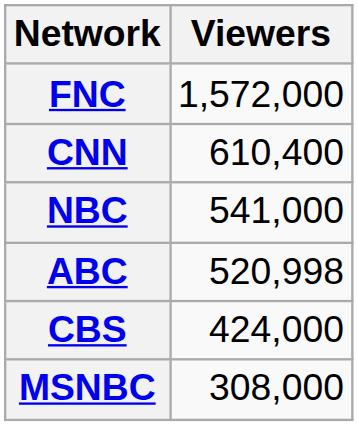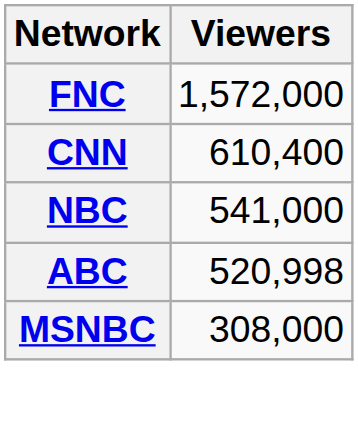 <table class="wikitable sortable plainrowheaders" style="text-align:right;">
 <tr>
 <th scope="col">Network</th>
 <th scope="col">Viewers</th>
 </tr>
 <tr>
 <th scope="row"><a href='#'>FNC</a></th>
 <td>1,572,000</td>
 </tr>
 <tr>
 <th scope="row"><a href='#'>CNN</a></th>
 <td>610,400</td>
 </tr>
 <tr>
 <th scope="row"><a href='#'>NBC</a></th>
 <td>541,000</td>
 </tr>
 <tr>
 <th scope="row"><a href='#'>ABC</a></th>
 <td>520,998</td>
 </tr>
 <tr>
-<th scope="row"><a href='#'>CBS</a></th>
-<td>424,000</td>
-</tr>
-<tr>
 <th scope="row"><a href='#'>MSNBC</a></th>
 <td>308,000</td>
 </tr>
 </table>
